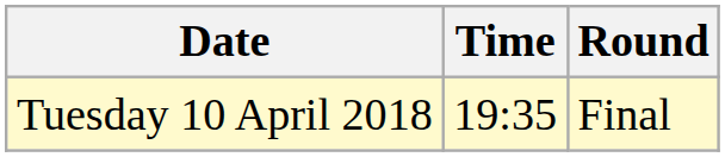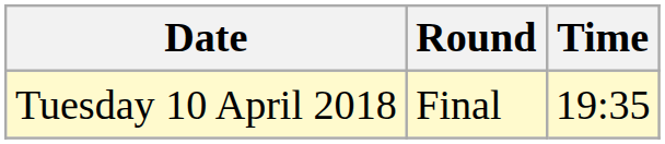 <table class="wikitable">
 <tr>
 <th>Date</th>
+<th>Round</th>
 <th>Time</th>
-<th>Round</th>
 </tr>
 <tr>
 <td style=background:lemonchiffon>Tuesday 10 April 2018</td>
+<td style=background:lemonchiffon>Final</td>
 <td style=background:lemonchiffon>19:35</td>
-<td style=background:lemonchiffon>Final</td>
 </tr>
 </table>
